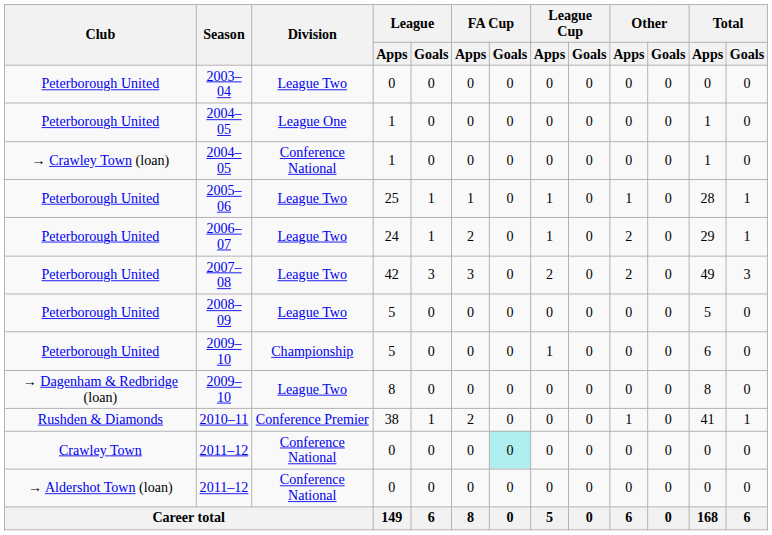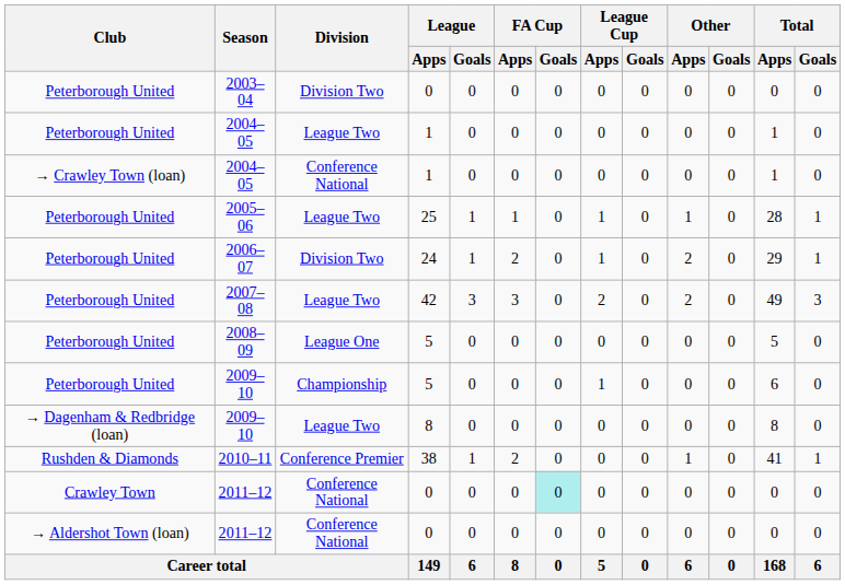 <table class="wikitable" style="text-align:center">
 <tr>
 <th rowspan="2">Club</th>
 <th rowspan="2">Season</th>
 <th rowspan="2">Division</th>
 <th colspan="2">League</th>
 <th colspan="2">FA Cup</th>
 <th colspan="2">League Cup</th>
 <th colspan="2">Other</th>
 <th colspan="2">Total</th>
 </tr>
 <tr>
 <th>Apps</th>
 <th>Goals</th>
 <th>Apps</th>
 <th>Goals</th>
 <th>Apps</th>
 <th>Goals</th>
 <th>Apps</th>
 <th>Goals</th>
 <th>Apps</th>
 <th>Goals</th>
 </tr>
 <tr>
 <td><a href='#'>Peterborough United</a></td>
 <td><a href='#'>2003–04</a></td>
-<td><a href='#'>League Two</a></td>
+<td><a href='#'>Division Two</a></td>
 <td>0</td>
 <td>0</td>
 <td>0</td>
 <td>0</td>
 <td>0</td>
 <td>0</td>
 <td>0</td>
 <td>0</td>
 <td>0</td>
 <td>0</td>
 </tr>
 <tr>
 <td><a href='#'>Peterborough United</a></td>
 <td><a href='#'>2004–05</a></td>
-<td><a href='#'>League One</a></td>
+<td><a href='#'>League Two</a></td>
 <td>1</td>
 <td>0</td>
 <td>0</td>
 <td>0</td>
 <td>0</td>
 <td>0</td>
 <td>0</td>
 <td>0</td>
 <td>1</td>
 <td>0</td>
 </tr>
 <tr>
 <td>→ <a href='#'>Crawley Town</a> (loan)</td>
 <td><a href='#'>2004–05</a></td>
 <td><a href='#'>Conference National</a></td>
 <td>1</td>
 <td>0</td>
 <td>0</td>
 <td>0</td>
 <td>0</td>
 <td>0</td>
 <td>0</td>
 <td>0</td>
 <td>1</td>
 <td>0</td>
 </tr>
 <tr>
 <td><a href='#'>Peterborough United</a></td>
 <td><a href='#'>2005–06</a></td>
 <td><a href='#'>League Two</a></td>
 <td>25</td>
 <td>1</td>
 <td>1</td>
 <td>0</td>
 <td>1</td>
 <td>0</td>
 <td>1</td>
 <td>0</td>
 <td>28</td>
 <td>1</td>
 </tr>
 <tr>
 <td><a href='#'>Peterborough United</a></td>
 <td><a href='#'>2006–07</a></td>
-<td><a href='#'>League Two</a></td>
+<td><a href='#'>Division Two</a></td>
 <td>24</td>
 <td>1</td>
 <td>2</td>
 <td>0</td>
 <td>1</td>
 <td>0</td>
 <td>2</td>
 <td>0</td>
 <td>29</td>
 <td>1</td>
 </tr>
 <tr>
 <td><a href='#'>Peterborough United</a></td>
 <td><a href='#'>2007–08</a></td>
 <td><a href='#'>League Two</a></td>
 <td>42</td>
 <td>3</td>
 <td>3</td>
 <td>0</td>
 <td>2</td>
 <td>0</td>
 <td>2</td>
 <td>0</td>
 <td>49</td>
 <td>3</td>
 </tr>
 <tr>
 <td><a href='#'>Peterborough United</a></td>
 <td><a href='#'>2008–09</a></td>
-<td><a href='#'>League Two</a></td>
+<td><a href='#'>League One</a></td>
 <td>5</td>
 <td>0</td>
 <td>0</td>
 <td>0</td>
 <td>0</td>
 <td>0</td>
 <td>0</td>
 <td>0</td>
 <td>5</td>
 <td>0</td>
 </tr>
 <tr>
 <td><a href='#'>Peterborough United</a></td>
 <td><a href='#'>2009–10</a></td>
 <td><a href='#'>Championship</a></td>
 <td>5</td>
 <td>0</td>
 <td>0</td>
 <td>0</td>
 <td>1</td>
 <td>0</td>
 <td>0</td>
 <td>0</td>
 <td>6</td>
 <td>0</td>
 </tr>
 <tr>
 <td>→ <a href='#'>Dagenham & Redbridge</a> (loan)</td>
 <td><a href='#'>2009–10</a></td>
 <td><a href='#'>League Two</a></td>
 <td>8</td>
 <td>0</td>
 <td>0</td>
 <td>0</td>
 <td>0</td>
 <td>0</td>
 <td>0</td>
 <td>0</td>
 <td>8</td>
 <td>0</td>
 </tr>
 <tr>
 <td><a href='#'>Rushden & Diamonds</a></td>
 <td><a href='#'>2010–11</a></td>
 <td><a href='#'>Conference Premier</a></td>
 <td>38</td>
 <td>1</td>
 <td>2</td>
 <td>0</td>
 <td>0</td>
 <td>0</td>
 <td>1</td>
 <td>0</td>
 <td>41</td>
 <td>1</td>
 </tr>
 <tr>
 <td><a href='#'>Crawley Town</a></td>
 <td><a href='#'>2011–12</a></td>
 <td><a href='#'>Conference National</a></td>
 <td>0</td>
 <td>0</td>
 <td>0</td>
 <td style="background: paleturquoise;">0</td>
 <td>0</td>
 <td>0</td>
 <td>0</td>
 <td>0</td>
 <td>0</td>
 <td>0</td>
 </tr>
 <tr>
 <td>→ <a href='#'>Aldershot Town</a> (loan)</td>
 <td><a href='#'>2011–12</a></td>
 <td><a href='#'>Conference National</a></td>
 <td>0</td>
 <td>0</td>
 <td>0</td>
 <td>0</td>
 <td>0</td>
 <td>0</td>
 <td>0</td>
 <td>0</td>
 <td>0</td>
 <td>0</td>
 </tr>
 <tr>
 <th colspan="3">Career total</th>
 <th>149</th>
 <th>6</th>
 <th>8</th>
 <th>0</th>
 <th>5</th>
 <th>0</th>
 <th>6</th>
 <th>0</th>
 <th>168</th>
 <th>6</th>
 </tr>
 </table>
